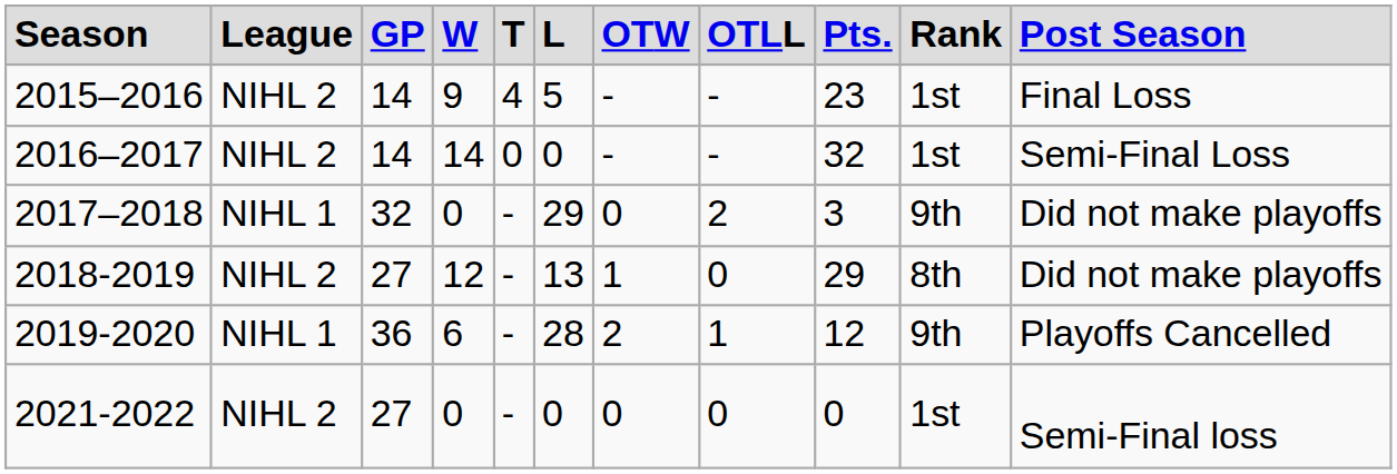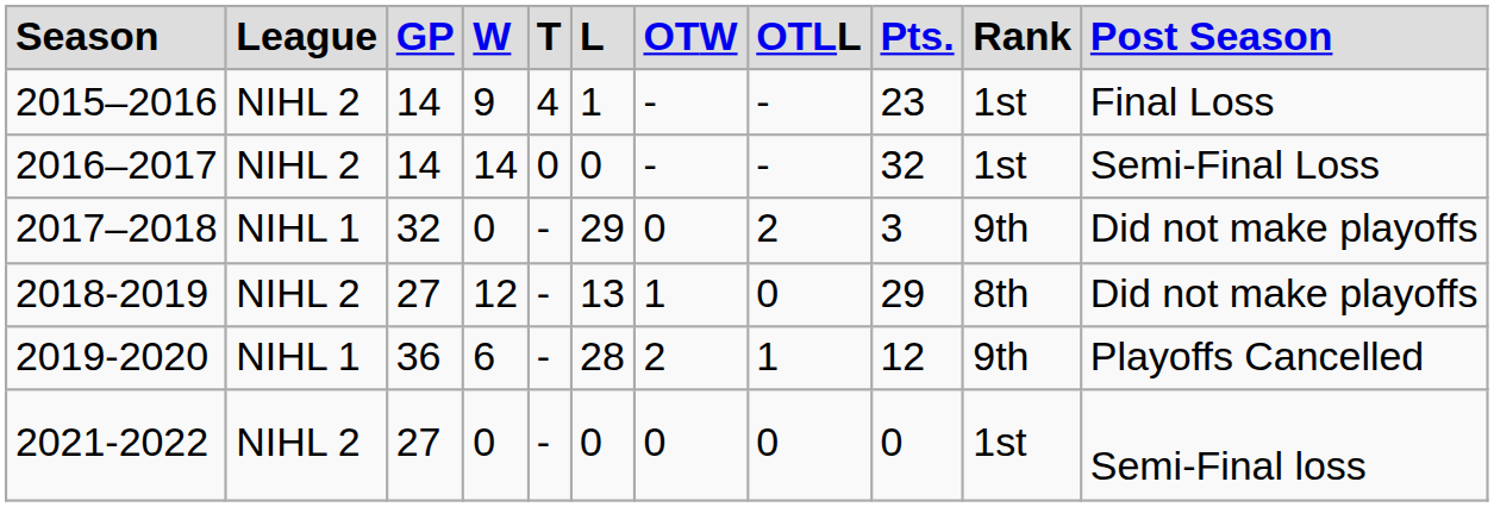 <table class="wikitable">
 <tr style="font-weight:bold; background-color:#dddddd;" |>
 <td><strong>Season</strong></td>
 <td><strong>League</strong></td>
 <td><strong><a href='#'>GP</a></strong></td>
 <td><strong><a href='#'>W</a></strong></td>
 <td><strong>T</strong></td>
 <td><strong>L</strong></td>
 <td><strong><a href='#'>OT</a><a href='#'>W</a></strong></td>
 <td><strong><a href='#'>OTL</a>L</strong></td>
 <td><strong><a href='#'>Pts.</a></strong></td>
 <td>Rank</td>
 <td><a href='#'>Post Season</a></td>
 </tr>
 <tr>
 <td>2015–2016</td>
 <td>NIHL 2</td>
 <td>14</td>
 <td>9</td>
 <td>4</td>
-<td>5</td>
+<td>1</td>
 <td>-</td>
 <td>-</td>
 <td>23</td>
 <td>1st</td>
 <td>Final Loss</td>
 </tr>
 <tr>
 <td>2016–2017</td>
 <td>NIHL 2</td>
 <td>14</td>
 <td>14</td>
 <td>0</td>
 <td>0</td>
 <td>-</td>
 <td>-</td>
 <td>32</td>
 <td>1st</td>
 <td>Semi-Final Loss</td>
 </tr>
 <tr>
 <td>2017–2018</td>
 <td>NIHL 1</td>
 <td>32</td>
 <td>0</td>
 <td>-</td>
 <td>29</td>
 <td>0</td>
 <td>2</td>
 <td>3</td>
 <td>9th</td>
 <td>Did not make playoffs</td>
 </tr>
 <tr>
 <td>2018-2019</td>
 <td>NIHL 2</td>
 <td>27</td>
 <td>12</td>
 <td>-</td>
 <td>13</td>
 <td>1</td>
 <td>0</td>
 <td>29</td>
 <td>8th</td>
 <td>Did not make playoffs</td>
 </tr>
 <tr>
 <td>2019-2020</td>
 <td>NIHL 1</td>
 <td>36</td>
 <td>6</td>
 <td>-</td>
 <td>28</td>
 <td>2</td>
 <td>1</td>
 <td>12</td>
 <td>9th</td>
 <td>Playoffs Cancelled</td>
 </tr>
 <tr>
 <td>2021-2022</td>
 <td>NIHL 2</td>
 <td>27</td>
 <td>0</td>
 <td>-</td>
 <td>0</td>
 <td>0</td>
 <td>0</td>
 <td>0</td>
 <td>1st</td>
 <td><br>Semi-Final loss</td>
 </tr>
 </table>
